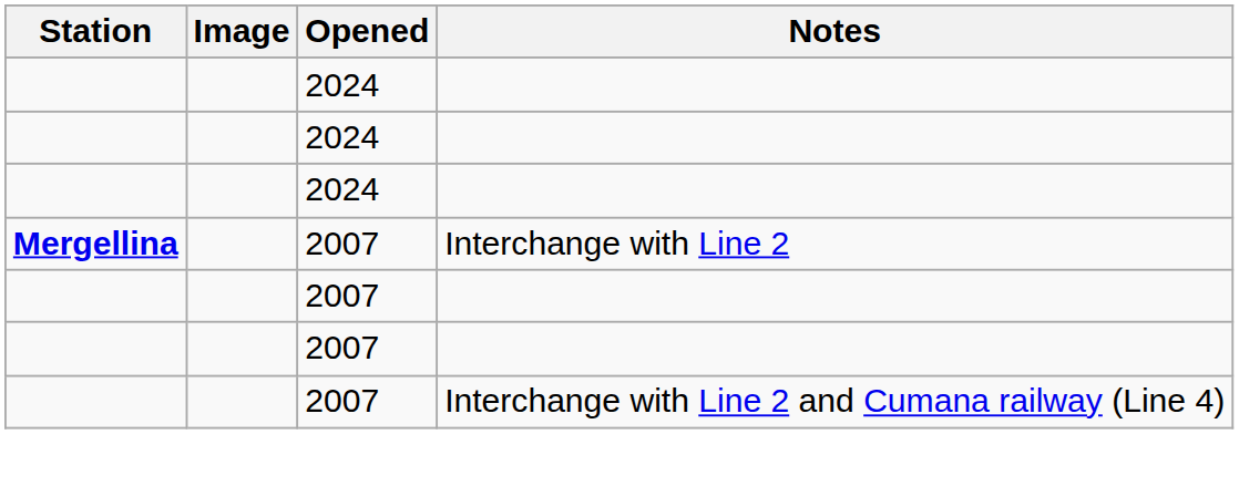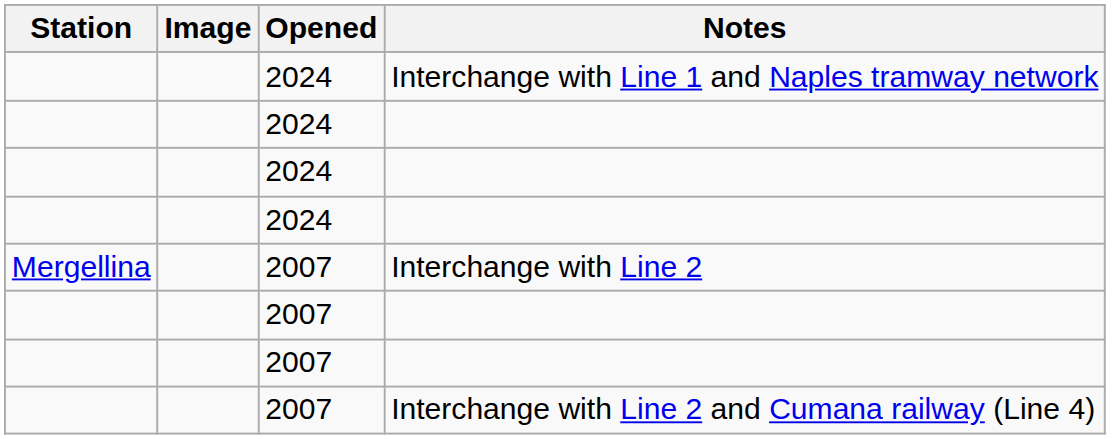 <table class="wikitable">
 <tr>
 <th>Station</th>
 <th>Image</th>
 <th>Opened</th>
 <th>Notes</th>
+</tr>
+<tr>
+<td></td>
+<td></td>
+<td>2024</td>
+<td>Interchange with <a href='#'>Line 1</a> and <a href='#'>Naples tramway network</a></td>
 </tr>
 <tr>
 <td></td>
 <td></td>
 <td>2024</td>
 <td></td>
 </tr>
 <tr>
 <td></td>
 <td></td>
 <td>2024</td>
 <td></td>
 </tr>
 <tr>
 <td></td>
 <td></td>
 <td>2024</td>
 <td></td>
 </tr>
 <tr>
-<td><strong><a href='#'>Mergellina</a></strong></td>
+<td><a href='#'>Mergellina</a></td>
 <td></td>
 <td>2007</td>
 <td>Interchange with <a href='#'>Line 2</a></td>
 </tr>
 <tr>
 <td></td>
 <td></td>
 <td>2007</td>
 <td></td>
 </tr>
 <tr>
 <td></td>
 <td></td>
 <td>2007</td>
 <td></td>
 </tr>
 <tr>
 <td></td>
 <td></td>
 <td>2007</td>
 <td>Interchange with <a href='#'>Line 2</a> and <a href='#'>Cumana railway</a> (Line 4)</td>
 </tr>
 </table>
